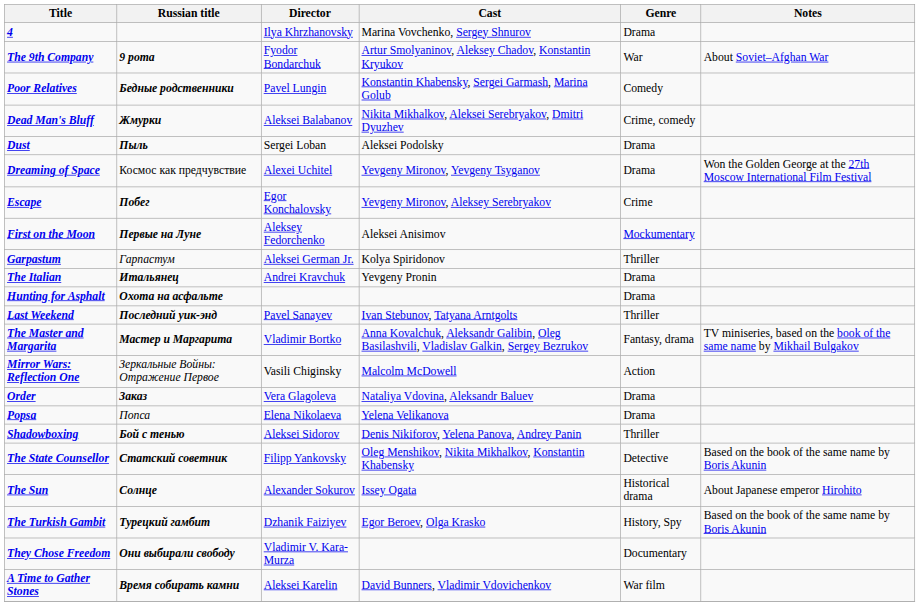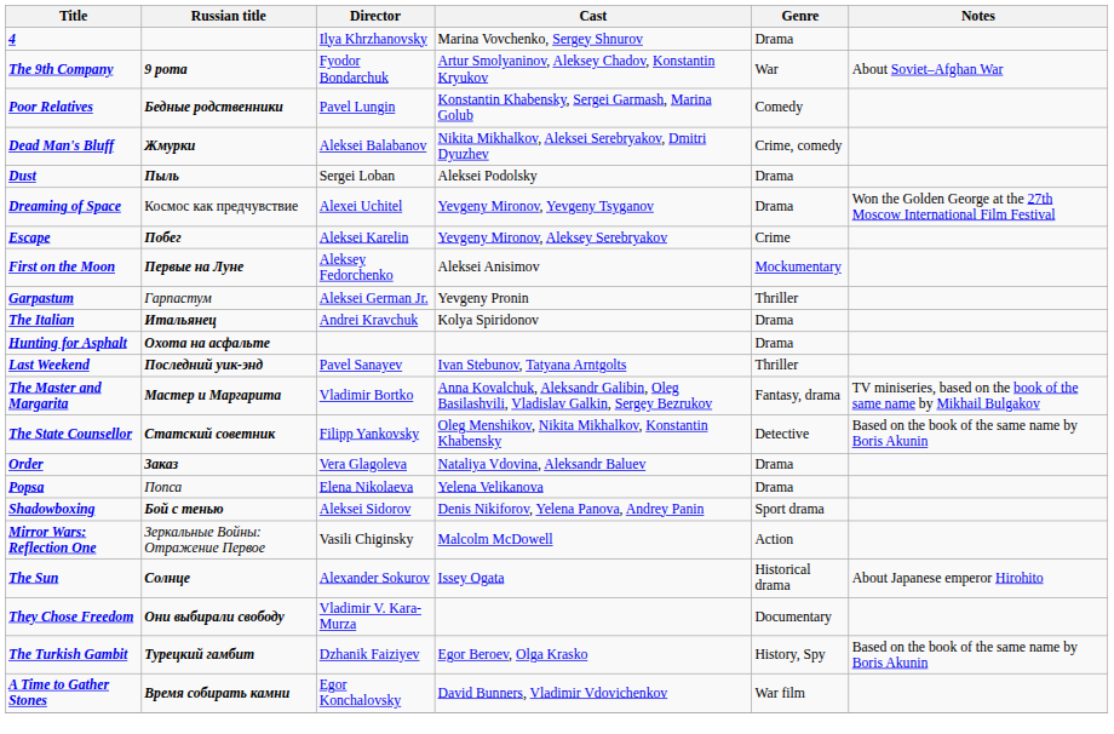 <table class="wikitable sortable">
 <tr>
 <th>Title</th>
 <th>Russian title</th>
 <th>Director</th>
 <th>Cast</th>
 <th>Genre</th>
 <th>Notes</th>
 </tr>
 <tr>
 <td><strong><em><a href='#'>4</a></em></strong></td>
 <td></td>
 <td><a href='#'>Ilya Khrzhanovsky</a></td>
 <td>Marina Vovchenko, <a href='#'>Sergey Shnurov</a></td>
 <td>Drama</td>
 <td></td>
 </tr>
 <tr>
 <td><strong><em><a href='#'>The 9th Company</a></em></strong></td>
 <td><strong><em>9 рота</em></strong></td>
 <td><a href='#'>Fyodor Bondarchuk</a></td>
 <td><a href='#'>Artur Smolyaninov</a>, <a href='#'>Aleksey Chadov</a>, <a href='#'>Konstantin Kryukov</a></td>
 <td>War</td>
 <td>About <a href='#'>Soviet–Afghan War</a></td>
 </tr>
 <tr>
 <td><strong><em><a href='#'>Poor Relatives</a></em></strong></td>
 <td><strong><em>Бедные родственники</em></strong></td>
 <td><a href='#'>Pavel Lungin</a></td>
 <td><a href='#'>Konstantin Khabensky</a>, <a href='#'>Sergei Garmash</a>, <a href='#'>Marina Golub</a></td>
 <td>Comedy</td>
 <td></td>
 </tr>
 <tr>
 <td><strong><em><a href='#'>Dead Man's Bluff</a></em></strong></td>
 <td><strong><em>Жмурки</em></strong></td>
 <td><a href='#'>Aleksei Balabanov</a></td>
 <td><a href='#'>Nikita Mikhalkov</a>, <a href='#'>Aleksei Serebryakov</a>, <a href='#'>Dmitri Dyuzhev</a></td>
 <td>Crime, comedy</td>
 <td></td>
 </tr>
 <tr>
 <td><strong><em><a href='#'>Dust</a></em></strong></td>
 <td><strong><em>Пыль</em></strong></td>
 <td>Sergei Loban</td>
 <td>Aleksei Podolsky</td>
 <td>Drama</td>
 <td></td>
 </tr>
 <tr>
 <td><strong><em><a href='#'>Dreaming of Space</a></em></strong></td>
 <td>Космос как предчувствие</td>
 <td><a href='#'>Alexei Uchitel</a></td>
 <td><a href='#'>Yevgeny Mironov</a>, <a href='#'>Yevgeny Tsyganov</a></td>
 <td>Drama</td>
 <td>Won the Golden George at the <a href='#'>27th Moscow International Film Festival</a></td>
 </tr>
 <tr>
 <td><strong><em><a href='#'>Escape</a></em></strong></td>
 <td><strong><em>Побег</em></strong></td>
-<td><a href='#'>Egor Konchalovsky</a></td>
+<td><a href='#'>Aleksei Karelin</a></td>
 <td><a href='#'>Yevgeny Mironov</a>, <a href='#'>Aleksey Serebryakov</a></td>
 <td>Crime</td>
 <td></td>
 </tr>
 <tr>
 <td><strong><em><a href='#'>First on the Moon</a></em></strong></td>
 <td><strong><em>Первые на Луне</em></strong></td>
 <td><a href='#'>Aleksey Fedorchenko</a></td>
 <td>Aleksei Anisimov</td>
 <td><a href='#'>Mockumentary</a></td>
 <td></td>
 </tr>
 <tr>
 <td><strong><em><a href='#'>Garpastum</a></em></strong></td>
 <td><em>Гарпастум</em></td>
 <td><a href='#'>Aleksei German Jr.</a></td>
-<td>Kolya Spiridonov</td>
+<td>Yevgeny Pronin</td>
 <td>Thriller</td>
 <td></td>
 </tr>
 <tr>
 <td><strong><em><a href='#'>The Italian</a></em></strong></td>
 <td><strong><em>Итальянец</em></strong></td>
 <td><a href='#'>Andrei Kravchuk</a></td>
-<td>Yevgeny Pronin</td>
+<td>Kolya Spiridonov</td>
 <td>Drama</td>
 <td></td>
 </tr>
 <tr>
 <td><strong><em><a href='#'>Hunting for Asphalt</a></em></strong></td>
 <td><strong><em>Охота на асфальте</em></strong></td>
 <td></td>
 <td></td>
 <td>Drama</td>
 <td></td>
 </tr>
 <tr>
 <td><strong><em><a href='#'>Last Weekend</a></em></strong></td>
 <td><strong><em>Последний уик-энд</em></strong></td>
 <td><a href='#'>Pavel Sanayev</a></td>
 <td><a href='#'>Ivan Stebunov</a>, <a href='#'>Tatyana Arntgolts</a></td>
 <td>Thriller</td>
 <td></td>
 </tr>
 <tr>
 <td><strong><em><a href='#'>The Master and Margarita</a></em></strong></td>
 <td><strong><em>Мастер и Маргарита</em></strong></td>
 <td><a href='#'>Vladimir Bortko</a></td>
 <td><a href='#'>Anna Kovalchuk</a>, <a href='#'>Aleksandr Galibin</a>, <a href='#'>Oleg Basilashvili</a>, <a href='#'>Vladislav Galkin</a>, <a href='#'>Sergey Bezrukov</a></td>
 <td>Fantasy, drama</td>
 <td>TV miniseries, based on the <a href='#'>book of the same name</a> by <a href='#'>Mikhail Bulgakov</a></td>
 </tr>
 <tr>
-<td><strong><em><a href='#'>Mirror Wars: Reflection One</a></em></strong></td>
-<td><em>Зеркальные Войны: Отражение Первое</em></td>
-<td>Vasili Chiginsky</td>
-<td><a href='#'>Malcolm McDowell</a></td>
-<td>Action</td>
-<td></td>
+<td><strong><em><a href='#'>The State Counsellor</a></em></strong></td>
+<td><strong><em>Статский советник</em></strong></td>
+<td><a href='#'>Filipp Yankovsky</a></td>
+<td><a href='#'>Oleg Menshikov</a>, <a href='#'>Nikita Mikhalkov</a>, <a href='#'>Konstantin Khabensky</a></td>
+<td>Detective</td>
+<td>Based on the book of the same name by <a href='#'>Boris Akunin</a></td>
 </tr>
 <tr>
 <td><strong><em><a href='#'>Order</a></em></strong></td>
 <td><strong><em>Заказ</em></strong></td>
 <td><a href='#'>Vera Glagoleva</a></td>
 <td><a href='#'>Nataliya Vdovina</a>, <a href='#'>Aleksandr Baluev</a></td>
 <td>Drama</td>
 <td></td>
 </tr>
 <tr>
 <td><strong><em><a href='#'>Popsa</a></em></strong></td>
 <td><em>Попса</em></td>
 <td><a href='#'>Elena Nikolaeva</a></td>
 <td><a href='#'>Yelena Velikanova</a></td>
 <td>Drama</td>
 <td></td>
 </tr>
 <tr>
 <td><strong><em><a href='#'>Shadowboxing</a></em></strong></td>
 <td><strong><em>Бой с тенью</em></strong></td>
 <td><a href='#'>Aleksei Sidorov</a></td>
 <td><a href='#'>Denis Nikiforov</a>, <a href='#'>Yelena Panova</a>, <a href='#'>Andrey Panin</a></td>
-<td>Thriller</td>
+<td>Sport drama</td>
 <td></td>
 </tr>
 <tr>
-<td><strong><em><a href='#'>The State Counsellor</a></em></strong></td>
-<td><strong><em>Статский советник</em></strong></td>
-<td><a href='#'>Filipp Yankovsky</a></td>
-<td><a href='#'>Oleg Menshikov</a>, <a href='#'>Nikita Mikhalkov</a>, <a href='#'>Konstantin Khabensky</a></td>
-<td>Detective</td>
-<td>Based on the book of the same name by <a href='#'>Boris Akunin</a></td>
+<td><strong><em><a href='#'>Mirror Wars: Reflection One</a></em></strong></td>
+<td><em>Зеркальные Войны: Отражение Первое</em></td>
+<td>Vasili Chiginsky</td>
+<td><a href='#'>Malcolm McDowell</a></td>
+<td>Action</td>
+<td></td>
 </tr>
 <tr>
 <td><strong><em><a href='#'>The Sun</a></em></strong></td>
 <td><strong><em>Солнце</em></strong></td>
 <td><a href='#'>Alexander Sokurov</a></td>
 <td><a href='#'>Issey Ogata</a></td>
 <td>Historical drama</td>
 <td>About Japanese emperor <a href='#'>Hirohito</a></td>
 </tr>
 <tr>
+<td><strong><em><a href='#'>They Chose Freedom</a></em></strong></td>
+<td><strong><em>Они выбирали свободу</em></strong></td>
+<td><a href='#'>Vladimir V. Kara-Murza</a></td>
+<td></td>
+<td>Documentary</td>
+<td></td>
+</tr>
+<tr>
 <td><strong><em><a href='#'>The Turkish Gambit</a></em></strong></td>
 <td><strong><em>Турецкий гамбит</em></strong></td>
 <td><a href='#'>Dzhanik Faiziyev</a></td>
 <td><a href='#'>Egor Beroev</a>, <a href='#'>Olga Krasko</a></td>
 <td>History, Spy</td>
 <td>Based on the book of the same name by <a href='#'>Boris Akunin</a></td>
 </tr>
 <tr>
-<td><strong><em><a href='#'>They Chose Freedom</a></em></strong></td>
-<td><strong><em>Они выбирали свободу</em></strong></td>
-<td><a href='#'>Vladimir V. Kara-Murza</a></td>
-<td></td>
-<td>Documentary</td>
-<td></td>
-</tr>
-<tr>
 <td><strong><em><a href='#'>A Time to Gather Stones</a></em></strong></td>
 <td><strong><em>Время собирать камни</em></strong></td>
-<td><a href='#'>Aleksei Karelin</a></td>
+<td><a href='#'>Egor Konchalovsky</a></td>
 <td><a href='#'>David Bunners</a>, <a href='#'>Vladimir Vdovichenkov</a></td>
 <td>War film</td>
 <td></td>
 </tr>
 <tr>
 </tr>
 </table>
